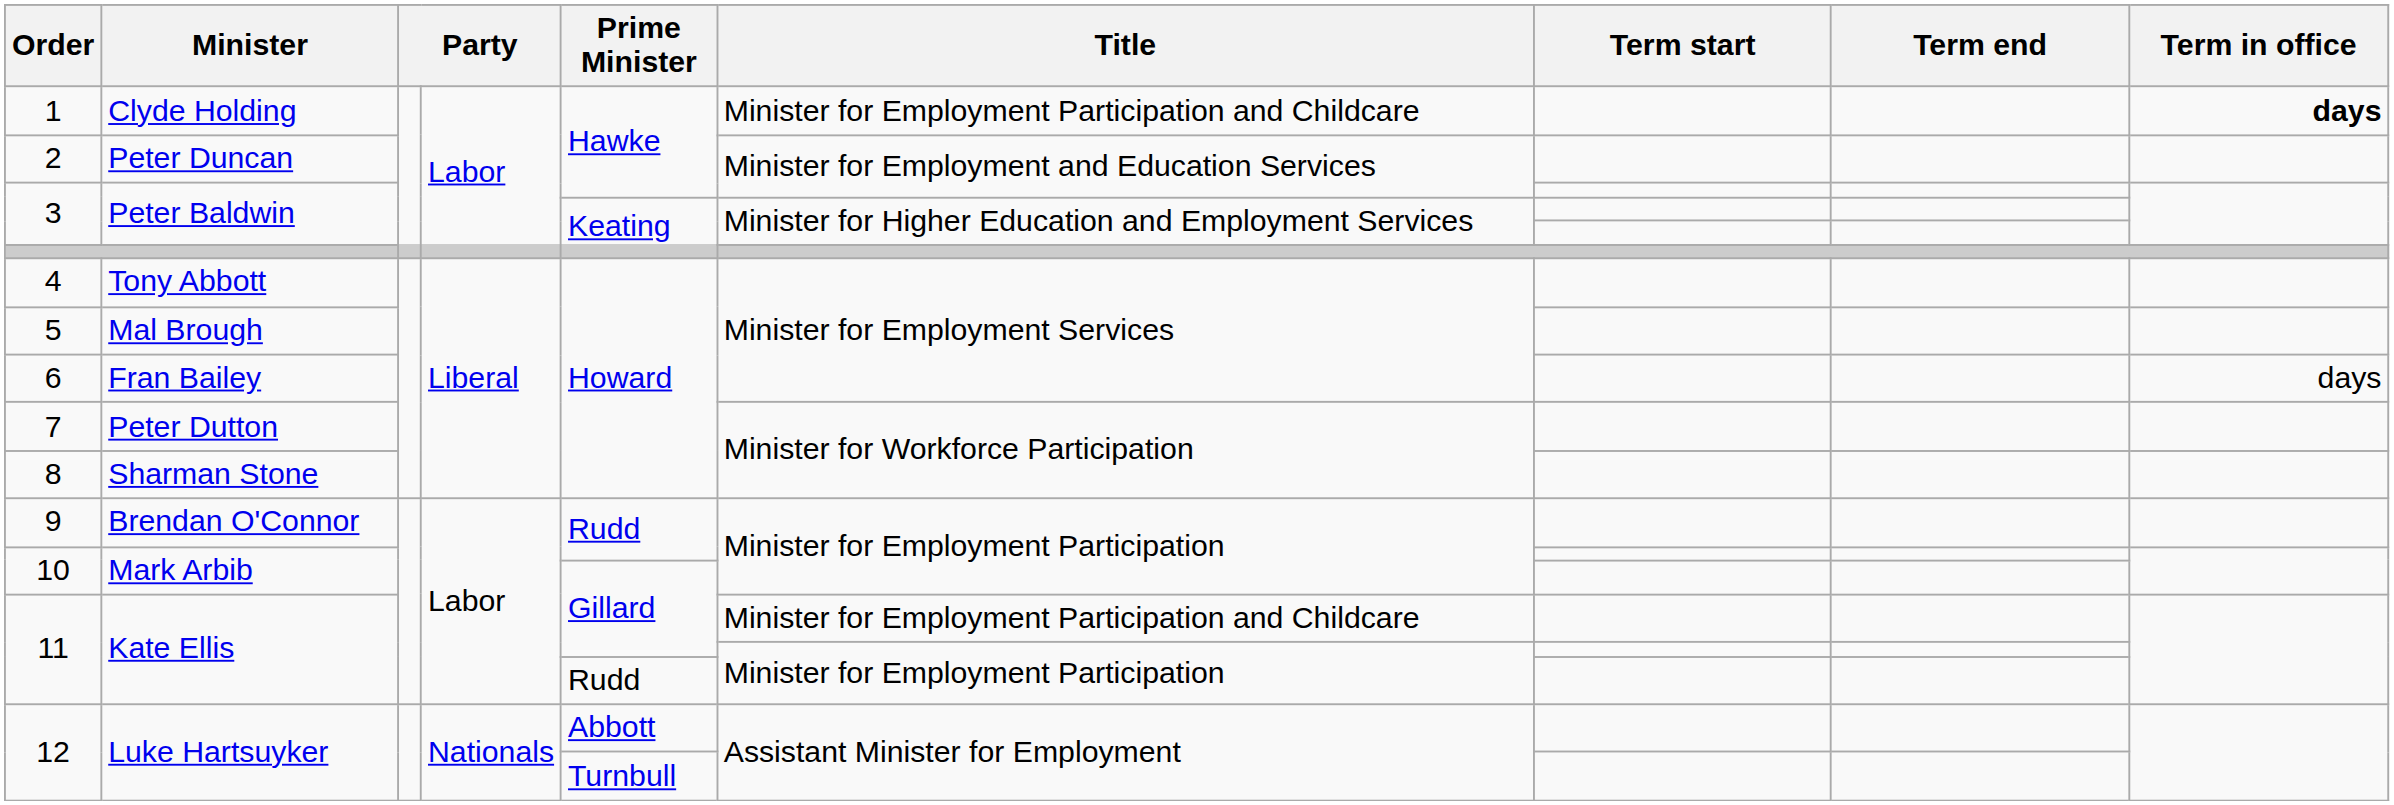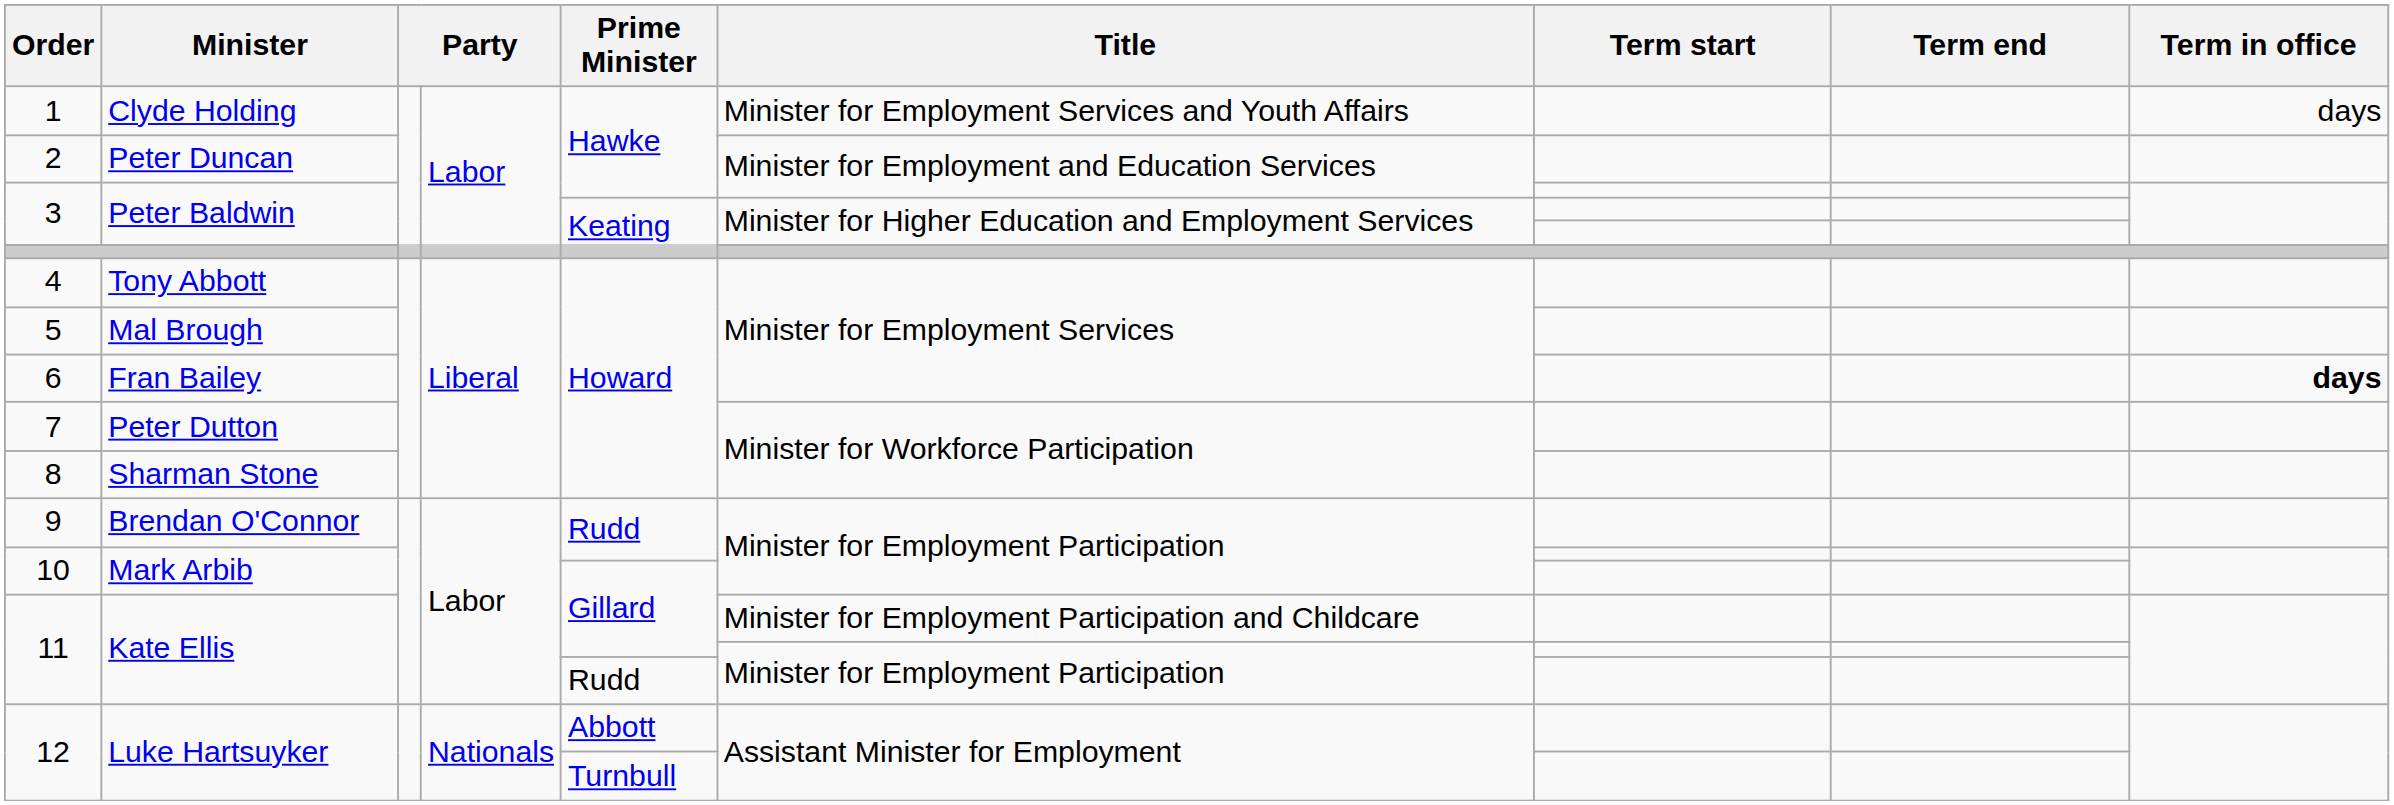 <table class="wikitable">
 <tr>
 <th width=5>Order</th>
 <th width=150>Minister</th>
 <th width=75 colspan="2">Party</th>
 <th width=75>Prime Minister</th>
 <th width=425>Title</th>
 <th width=150>Term start</th>
 <th width=150>Term end</th>
 <th width=130>Term in office</th>
 </tr>
 <tr>
 <td align=center>1</td>
 <td><a href='#'>Clyde Holding</a></td>
 <td rowspan="6" > </td>
 <td rowspan=6><a href='#'>Labor</a></td>
 <td rowspan=3><a href='#'>Hawke</a></td>
-<td>Minister for Employment Participation and Childcare</td>
+<td>Minister for Employment Services and Youth Affairs</td>
 <td align=center></td>
 <td align=center></td>
-<td align=right><strong> days</strong></td>
+<td align=right> days</td>
 </tr>
 <tr>
 <td align=center>2</td>
 <td><a href='#'>Peter Duncan</a></td>
 <td rowspan=2>Minister for Employment and Education Services</td>
 <td align=center></td>
 <td align=center></td>
 <td align=right></td>
 </tr>
 <tr>
 <td rowspan=3 align=center>3</td>
 <td rowspan=3><a href='#'>Peter Baldwin</a></td>
 <td align=center></td>
 <td align=center></td>
 <td rowspan=3 align=right></td>
 </tr>
 <tr>
 <td rowspan=3><a href='#'>Keating</a></td>
 <td rowspan=2>Minister for Higher Education and Employment Services</td>
 <td align=center></td>
 <td align=center></td>
 </tr>
 <tr>
 <td align=center></td>
 <td align=center></td>
 </tr>
 <tr>
 <th colspan=9 style="background: #cccccc;"></th>
 </tr>
 <tr>
 <td align=center>4</td>
 <td><a href='#'>Tony Abbott</a></td>
 <td rowspan="5" ></td>
 <td rowspan=5><a href='#'>Liberal</a></td>
 <td rowspan=5><a href='#'>Howard</a></td>
 <td rowspan=3>Minister for Employment Services</td>
 <td align=center></td>
 <td align=center></td>
 <td align=right></td>
 </tr>
 <tr>
 <td align=center>5</td>
 <td><a href='#'>Mal Brough</a></td>
 <td align=center></td>
 <td align=center></td>
 <td align=right><strong></strong></td>
 </tr>
 <tr>
 <td align=center>6</td>
 <td><a href='#'>Fran Bailey</a></td>
 <td align=center></td>
 <td align=center></td>
-<td align=right> days</td>
+<td align=right><strong> days</strong></td>
 </tr>
 <tr>
 <td align=center>7</td>
 <td><a href='#'>Peter Dutton</a></td>
 <td rowspan=2>Minister for Workforce Participation</td>
 <td align=center></td>
 <td align=center></td>
 <td align=right></td>
 </tr>
 <tr>
 <td align=center>8</td>
 <td><a href='#'>Sharman Stone</a></td>
 <td align=center></td>
 <td align=center></td>
 <td align=right></td>
 </tr>
 <tr>
 <td align=center>9</td>
 <td><a href='#'>Brendan O'Connor</a></td>
 <td rowspan="6" ></td>
 <td rowspan=6>Labor</td>
 <td rowspan=2><a href='#'>Rudd</a></td>
 <td rowspan=3>Minister for Employment Participation</td>
 <td align=center></td>
 <td align=center></td>
 <td align=right></td>
 </tr>
 <tr>
 <td rowspan=2 align=center>10</td>
 <td rowspan=2><a href='#'>Mark Arbib</a></td>
 <td align=center></td>
 <td align=center></td>
 <td rowspan=2 align=right></td>
 </tr>
 <tr>
 <td rowspan=3><a href='#'>Gillard</a></td>
 <td align=center></td>
 <td align=center></td>
 </tr>
 <tr>
 <td rowspan=3 align=center>11</td>
 <td rowspan=3><a href='#'>Kate Ellis</a></td>
 <td>Minister for Employment Participation and Childcare</td>
 <td align=center></td>
 <td align=center></td>
 <td rowspan=3 align=right></td>
 </tr>
 <tr>
 <td rowspan=2>Minister for Employment Participation</td>
 <td align=center></td>
 <td align=center></td>
 </tr>
 <tr>
 <td>Rudd</td>
 <td align=center></td>
 <td align=center></td>
 </tr>
 <tr>
 <td rowspan=2 align=center>12</td>
 <td rowspan=2><a href='#'>Luke Hartsuyker</a></td>
 <td rowspan="2" ></td>
 <td rowspan=2><a href='#'>Nationals</a></td>
 <td><a href='#'>Abbott</a></td>
 <td rowspan=2>Assistant Minister for Employment</td>
 <td align=center></td>
 <td align=center></td>
 <td rowspan=2 align=right></td>
 </tr>
 <tr>
 <td><a href='#'>Turnbull</a></td>
 <td align=center></td>
 <td align=center></td>
 </tr>
 </table>
